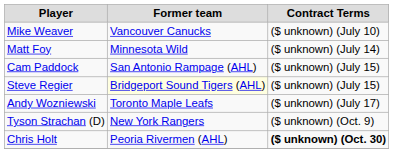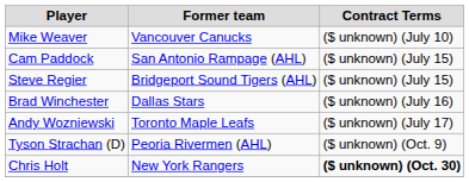 <table class="wikitable">
 <tr align="center"  bgcolor="#dddddd">
 <td><strong>Player</strong></td>
 <td><strong>Former team</strong></td>
 <td><strong>Contract Terms</strong></td>
 </tr>
 <tr>
 <td><a href='#'>Mike Weaver</a></td>
 <td><a href='#'>Vancouver Canucks</a></td>
 <td>($ unknown)  (July 10)</td>
 </tr>
 <tr>
-<td><a href='#'>Matt Foy</a></td>
-<td><a href='#'>Minnesota Wild</a></td>
-<td>($ unknown)  (July 14)</td>
-</tr>
-<tr>
 <td><a href='#'>Cam Paddock</a></td>
 <td><a href='#'>San Antonio Rampage</a> (<a href='#'>AHL</a>)</td>
 <td>($ unknown)  (July 15)</td>
 </tr>
 <tr>
 <td><a href='#'>Steve Regier</a></td>
-<td style="background: lightyellow;"><a href='#'>Bridgeport Sound Tigers</a> (<a href='#'>AHL</a>)</td>
+<td><a href='#'>Bridgeport Sound Tigers</a> (<a href='#'>AHL</a>)</td>
 <td>($ unknown)  (July 15)</td>
+</tr>
+<tr>
+<td><a href='#'>Brad Winchester</a></td>
+<td><a href='#'>Dallas Stars</a></td>
+<td>($ unknown)  (July 16)</td>
 </tr>
 <tr>
 <td><a href='#'>Andy Wozniewski</a></td>
 <td><a href='#'>Toronto Maple Leafs</a></td>
 <td>($ unknown)  (July 17)</td>
 </tr>
 <tr>
 <td><a href='#'>Tyson Strachan</a> (D)</td>
-<td><a href='#'>New York Rangers</a></td>
+<td><a href='#'>Peoria Rivermen</a> (<a href='#'>AHL</a>)</td>
 <td>($ unknown)  (Oct. 9)</td>
 </tr>
 <tr>
 <td><a href='#'>Chris Holt</a></td>
-<td><a href='#'>Peoria Rivermen</a> (<a href='#'>AHL</a>)</td>
+<td><a href='#'>New York Rangers</a></td>
 <td><strong>($ unknown)  (Oct. 30)</strong></td>
 </tr>
 <tr>
 </tr>
 </table>
